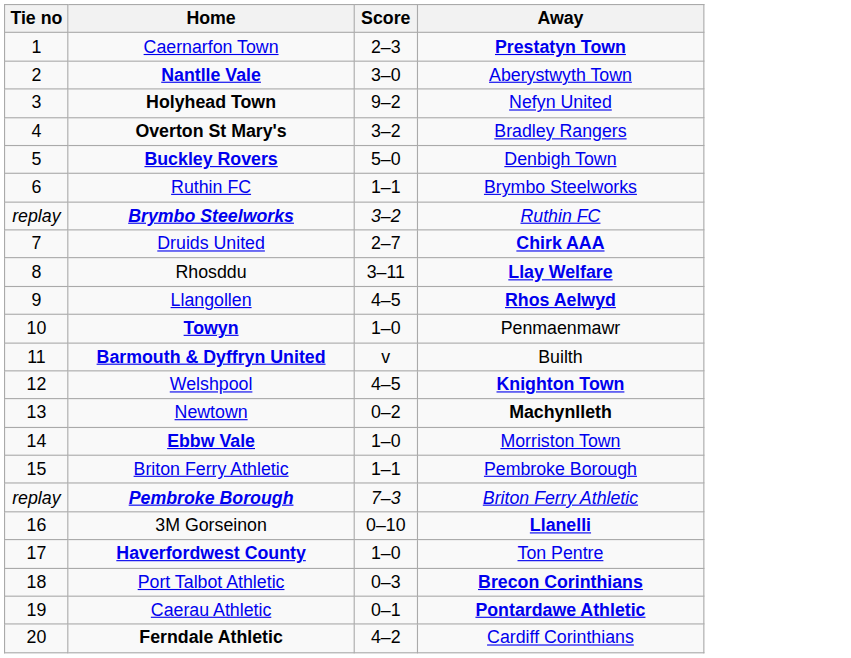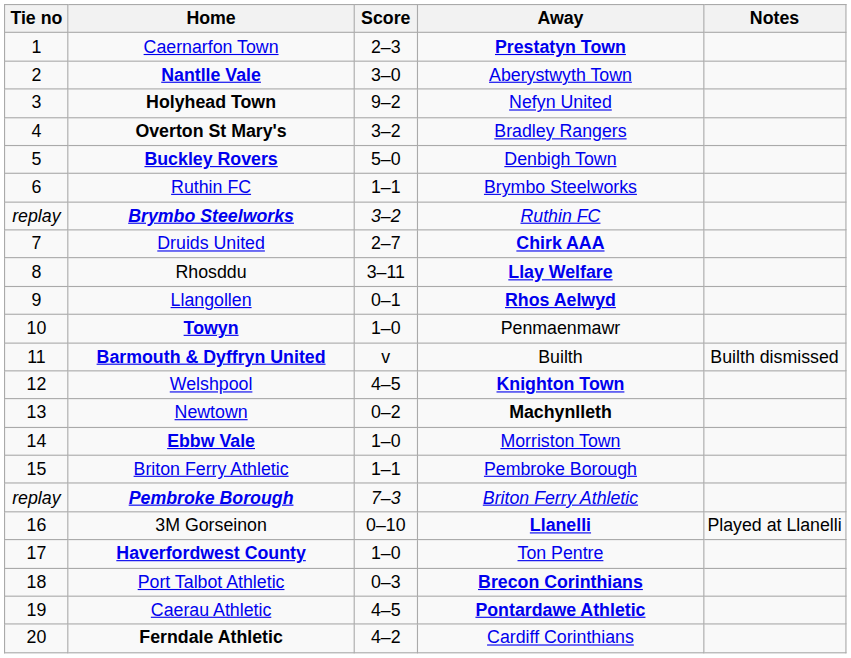 <table class="wikitable" style="text-align:center">
 <tr>
 <th width=50>Tie no</th>
 <th width=250>Home</th>
 <th width=50>Score</th>
 <th width=250>Away</th>
+<th>Notes</th>
 </tr>
 <tr>
 <td>1</td>
 <td><a href='#'>Caernarfon Town</a></td>
 <td>2–3</td>
 <td><strong><a href='#'>Prestatyn Town</a></strong></td>
+<td></td>
 </tr>
 <tr>
 <td>2</td>
 <td><strong><a href='#'>Nantlle Vale</a></strong></td>
 <td>3–0</td>
 <td><a href='#'>Aberystwyth Town</a></td>
+<td></td>
 </tr>
 <tr>
 <td>3</td>
 <td><strong>Holyhead Town</strong></td>
 <td>9–2</td>
 <td><a href='#'>Nefyn United</a></td>
+<td></td>
 </tr>
 <tr>
 <td>4</td>
 <td><strong>Overton St Mary's</strong></td>
 <td>3–2</td>
 <td><a href='#'>Bradley Rangers</a></td>
+<td></td>
 </tr>
 <tr>
 <td>5</td>
 <td><strong><a href='#'>Buckley Rovers</a></strong></td>
 <td>5–0</td>
 <td><a href='#'>Denbigh Town</a></td>
+<td></td>
 </tr>
 <tr>
 <td>6</td>
 <td><a href='#'>Ruthin FC</a></td>
 <td>1–1</td>
 <td><a href='#'>Brymbo Steelworks</a></td>
+<td></td>
 </tr>
 <tr>
 <td><em>replay</em></td>
 <td><strong><em><a href='#'>Brymbo Steelworks</a></em></strong></td>
 <td><em>3–2</em></td>
 <td><em><a href='#'>Ruthin FC</a></em></td>
+<td></td>
 </tr>
 <tr>
 <td>7</td>
 <td><a href='#'>Druids United</a></td>
 <td>2–7</td>
 <td><strong><a href='#'>Chirk AAA</a></strong></td>
+<td></td>
 </tr>
 <tr>
 <td>8</td>
 <td>Rhosddu</td>
 <td>3–11</td>
 <td><strong><a href='#'>Llay Welfare</a></strong></td>
+<td></td>
 </tr>
 <tr>
 <td>9</td>
 <td><a href='#'>Llangollen</a></td>
-<td>4–5</td>
+<td>0–1</td>
 <td><strong><a href='#'>Rhos Aelwyd</a></strong></td>
+<td></td>
 </tr>
 <tr>
 <td>10</td>
 <td><strong><a href='#'>Towyn</a></strong></td>
 <td>1–0</td>
 <td>Penmaenmawr</td>
+<td></td>
 </tr>
 <tr>
 <td>11</td>
 <td><strong><a href='#'>Barmouth & Dyffryn United</a></strong></td>
 <td>v</td>
 <td>Builth</td>
+<td>Builth dismissed</td>
 </tr>
 <tr>
 <td>12</td>
 <td><a href='#'>Welshpool</a></td>
 <td>4–5</td>
 <td><strong><a href='#'>Knighton Town</a></strong></td>
+<td></td>
 </tr>
 <tr>
 <td>13</td>
 <td><a href='#'>Newtown</a></td>
 <td>0–2</td>
 <td><strong>Machynlleth</strong></td>
+<td></td>
 </tr>
 <tr>
 <td>14</td>
 <td><strong><a href='#'>Ebbw Vale</a></strong></td>
 <td>1–0</td>
 <td><a href='#'>Morriston Town</a></td>
+<td></td>
 </tr>
 <tr>
 <td>15</td>
 <td><a href='#'>Briton Ferry Athletic</a></td>
 <td>1–1</td>
 <td><a href='#'>Pembroke Borough</a></td>
+<td></td>
 </tr>
 <tr>
 <td><em>replay</em></td>
 <td><strong><em><a href='#'>Pembroke Borough</a></em></strong></td>
 <td><em>7–3</em></td>
 <td><em><a href='#'>Briton Ferry Athletic</a></em></td>
+<td></td>
 </tr>
 <tr>
 <td>16</td>
 <td>3M Gorseinon</td>
 <td>0–10</td>
 <td><strong><a href='#'>Llanelli</a></strong></td>
+<td>Played at Llanelli</td>
 </tr>
 <tr>
 <td>17</td>
 <td><strong><a href='#'>Haverfordwest County</a></strong></td>
 <td>1–0</td>
 <td><a href='#'>Ton Pentre</a></td>
+<td></td>
 </tr>
 <tr>
 <td>18</td>
 <td><a href='#'>Port Talbot Athletic</a></td>
 <td>0–3</td>
 <td><strong><a href='#'>Brecon Corinthians</a></strong></td>
+<td></td>
 </tr>
 <tr>
 <td>19</td>
 <td><a href='#'>Caerau Athletic</a></td>
-<td>0–1</td>
+<td>4–5</td>
 <td><strong><a href='#'>Pontardawe Athletic</a></strong></td>
+<td></td>
 </tr>
 <tr>
 <td>20</td>
 <td><strong>Ferndale Athletic</strong></td>
 <td>4–2</td>
 <td><a href='#'>Cardiff Corinthians</a></td>
+<td></td>
 </tr>
 </table>
